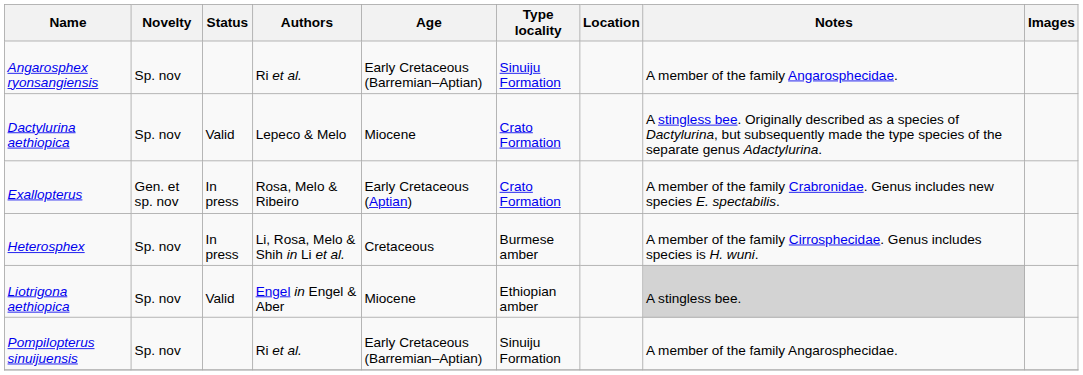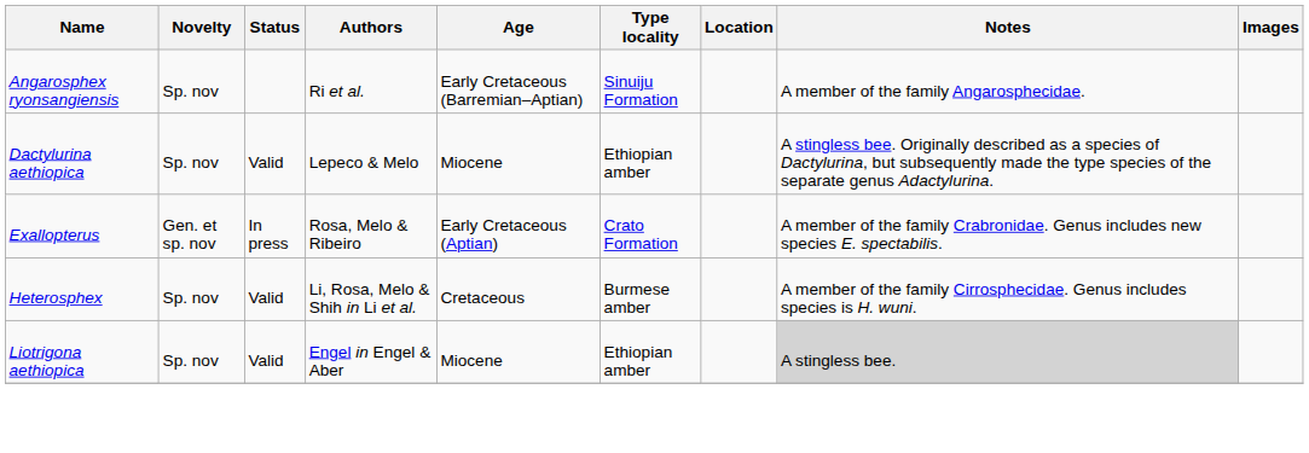 <table class="wikitable sortable" align="center" width="100%">
 <tr>
 <th>Name</th>
 <th>Novelty</th>
 <th>Status</th>
 <th>Authors</th>
 <th>Age</th>
 <th>Type locality</th>
 <th>Location</th>
 <th>Notes</th>
 <th>Images</th>
 </tr>
 <tr>
 <td><br><em><a href='#'>Angarosphex ryonsangiensis</a></em></td>
 <td><br>Sp. nov</td>
 <td></td>
 <td><br>Ri <em>et al.</em></td>
 <td><br>Early Cretaceous (Barremian–Aptian)</td>
 <td><br><a href='#'>Sinuiju Formation</a></td>
 <td><br></td>
 <td><br>A member of the family <a href='#'>Angarosphecidae</a>.</td>
 <td></td>
 </tr>
 <tr>
 <td><br><em><a href='#'>Dactylurina aethiopica</a></em></td>
 <td><br>Sp. nov</td>
 <td><br>Valid</td>
 <td><br>Lepeco & Melo</td>
 <td><br>Miocene</td>
-<td><br><a href='#'>Crato Formation</a></td>
+<td><br>Ethiopian amber</td>
 <td><br></td>
 <td><br>A <a href='#'>stingless bee</a>. Originally described as a species of <em>Dactylurina</em>, but subsequently made the type species of the separate genus <em>Adactylurina</em>.</td>
 <td></td>
 </tr>
 <tr>
 <td><br><em><a href='#'>Exallopterus</a></em></td>
 <td><br>Gen. et sp. nov</td>
 <td><br>In press</td>
 <td><br>Rosa, Melo & Ribeiro</td>
 <td><br>Early Cretaceous (<a href='#'>Aptian</a>)</td>
 <td><br><a href='#'>Crato Formation</a></td>
 <td><br></td>
 <td><br>A member of the family <a href='#'>Crabronidae</a>. Genus includes new species <em>E. spectabilis</em>.</td>
 <td></td>
 </tr>
 <tr>
 <td><br><em><a href='#'>Heterosphex</a></em></td>
 <td><br>Sp. nov</td>
-<td><br>In press</td>
+<td><br>Valid</td>
 <td><br>Li, Rosa, Melo & Shih <em>in</em> Li <em>et al.</em></td>
 <td><br>Cretaceous</td>
 <td><br>Burmese amber</td>
 <td><br></td>
 <td><br>A member of the family <a href='#'>Cirrosphecidae</a>. Genus includes species is <em>H. wuni</em>.</td>
 <td></td>
 </tr>
 <tr>
 <td><br><em><a href='#'>Liotrigona aethiopica</a></em></td>
 <td><br>Sp. nov</td>
 <td><br>Valid</td>
 <td><br><a href='#'>Engel</a> <em>in</em> Engel & Aber</td>
 <td><br>Miocene</td>
 <td><br>Ethiopian amber</td>
 <td><br></td>
 <td style="background: lightgrey;"><br>A stingless bee.</td>
 <td></td>
 </tr>
 <tr>
-<td><br><em><a href='#'>Pompilopterus sinuijuensis</a></em></td>
-<td><br>Sp. nov</td>
-<td></td>
-<td><br>Ri <em>et al.</em></td>
-<td><br>Early Cretaceous (Barremian–Aptian)</td>
-<td><br>Sinuiju Formation</td>
-<td><br></td>
-<td><br>A member of the family Angarosphecidae.</td>
-<td></td>
-</tr>
-<tr>
 </tr>
 </table>
